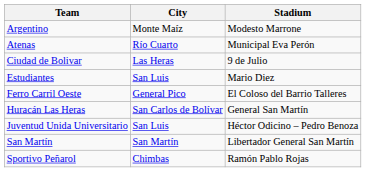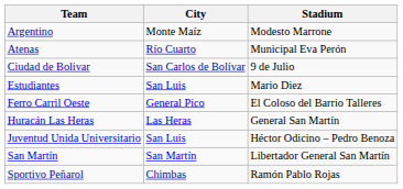 <table class="wikitable sortable">
 <tr>
 <th>Team</th>
 <th>City</th>
 <th>Stadium</th>
 </tr>
 <tr>
 <td> <a href='#'>Argentino</a></td>
 <td>Monte Maíz</td>
 <td>Modesto Marrone</td>
 </tr>
 <tr>
 <td> <a href='#'>Atenas</a></td>
 <td><a href='#'>Río Cuarto</a></td>
 <td>Municipal Eva Perón</td>
 </tr>
 <tr>
 <td> <a href='#'>Ciudad de Bolivar</a></td>
-<td><a href='#'>Las Heras</a></td>
+<td><a href='#'>San Carlos de Bolívar</a></td>
 <td>9 de Julio</td>
 </tr>
 <tr>
 <td> <a href='#'>Estudiantes</a></td>
 <td><a href='#'>San Luis</a></td>
 <td>Mario Diez</td>
 </tr>
 <tr>
 <td> <a href='#'>Ferro Carril Oeste</a></td>
 <td><a href='#'>General Pico</a></td>
 <td>El Coloso del Barrio Talleres</td>
 </tr>
 <tr>
 <td> <a href='#'>Huracán Las Heras</a></td>
-<td><a href='#'>San Carlos de Bolívar</a></td>
+<td><a href='#'>Las Heras</a></td>
 <td>General San Martín</td>
 </tr>
 <tr>
 <td> <a href='#'>Juventud Unida Universitario</a></td>
 <td><a href='#'>San Luis</a></td>
 <td>Héctor Odicino – Pedro Benoza</td>
 </tr>
 <tr>
 <td> <a href='#'>San Martín</a></td>
 <td><a href='#'>San Martín</a></td>
 <td>Libertador General San Martín</td>
 </tr>
 <tr>
 <td> <a href='#'>Sportivo Peñarol</a></td>
 <td><a href='#'>Chimbas</a></td>
 <td>Ramón Pablo Rojas</td>
 </tr>
 </table>
